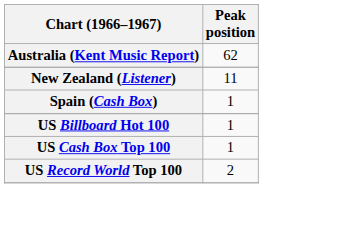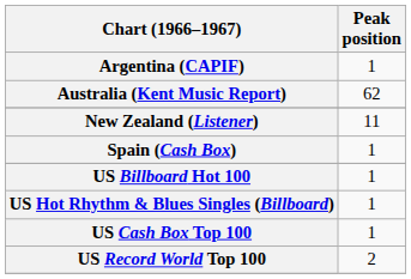 <table class="wikitable sortable plainrowheaders">
 <tr>
 <th scope="col">Chart (1966–1967)</th>
 <th scope="col">Peak<br>position</th>
+</tr>
+<tr>
+<th scope="row">Argentina (<a href='#'>CAPIF</a>) </th>
+<td style="text-align:center;">1</td>
 </tr>
 <tr>
 <th scope="row">Australia (<a href='#'>Kent Music Report</a>)</th>
 <td align="center">62</td>
 </tr>
 <tr>
 </tr>
 <tr>
 </tr>
 <tr>
 </tr>
 <tr>
 </tr>
 <tr>
 </tr>
 <tr>
 <th scope="row">New Zealand (<em><a href='#'>Listener</a></em>)</th>
 <td align="center">11</td>
 </tr>
 <tr>
 <th scope="row">Spain (<em><a href='#'>Cash Box</a></em>)</th>
 <td align="center">1</td>
 </tr>
 <tr>
 </tr>
 <tr>
 <th scope="row">US <a href='#'><em>Billboard</em> Hot 100</a></th>
 <td align="center">1</td>
 </tr>
 <tr>
+<th scope="row">US <a href='#'>Hot Rhythm & Blues Singles</a> (<a href='#'><em>Billboard</em></a>)</th>
+<td align="center">1</td>
+</tr>
+<tr>
 <th scope="row">US <a href='#'><em>Cash Box</em> Top 100</a></th>
 <td align="center">1</td>
 </tr>
 <tr>
 <th scope="row">US <em><a href='#'>Record World</a></em> Top 100</th>
 <td align="center">2</td>
 </tr>
 <tr>
 </tr>
 </table>
